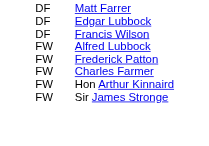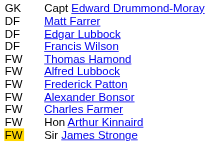 <table cellspacing="0" cellpadding="0" style="font-size:90%; margin:0.2em auto;">
 <tr>
 <th width="25"></th>
 <th width="25"></th>
+</tr>
+<tr>
+<td>GK</td>
+<td></td>
+<td>  Capt <a href='#'>Edward Drummond-Moray</a></td>
 </tr>
 <tr>
 <td>DF</td>
 <td></td>
 <td> <a href='#'>Matt Farrer</a></td>
 </tr>
 <tr>
 <td>DF</td>
 <td></td>
 <td> <a href='#'>Edgar Lubbock</a></td>
 </tr>
 <tr>
 <td>DF</td>
 <td></td>
 <td> <a href='#'>Francis Wilson</a></td>
 </tr>
 <tr>
 <td>FW</td>
 <td></td>
+<td><a href='#'>Thomas Hamond</a></td>
+</tr>
+<tr>
+<td>FW</td>
+<td></td>
 <td> <a href='#'>Alfred Lubbock</a></td>
 </tr>
 <tr>
 <td>FW</td>
 <td></td>
 <td> <a href='#'>Frederick Patton</a></td>
+</tr>
+<tr>
+<td>FW</td>
+<td></td>
+<td> <a href='#'>Alexander Bonsor</a></td>
 </tr>
 <tr>
 <td>FW</td>
 <td></td>
 <td> <a href='#'>Charles Farmer</a></td>
 </tr>
 <tr>
 <td>FW</td>
 <td></td>
 <td> Hon <a href='#'>Arthur Kinnaird</a></td>
 </tr>
 <tr>
-<td>FW</td>
+<td style="background: gold;">FW</td>
 <td></td>
 <td> Sir <a href='#'>James Stronge</a></td>
 </tr>
 </table>
